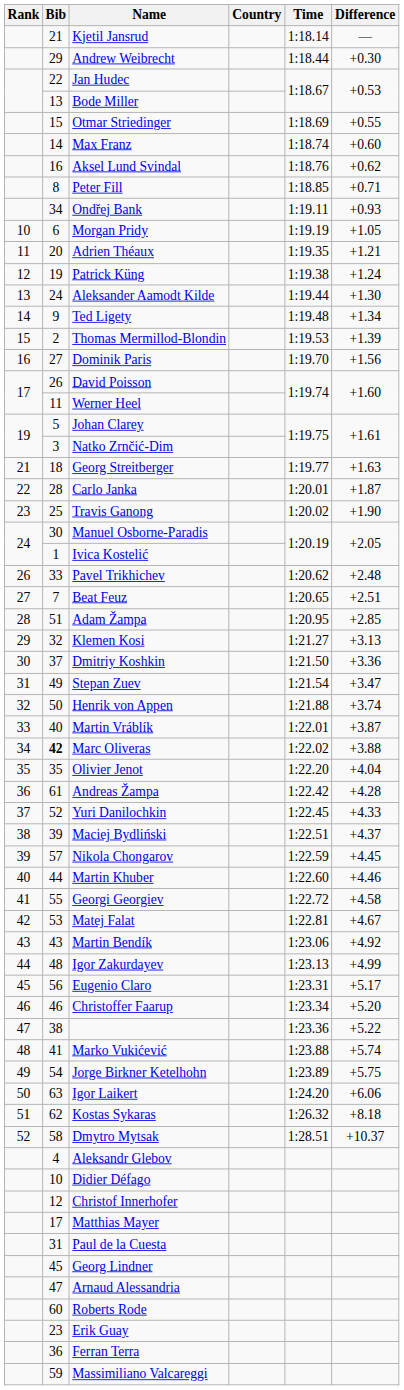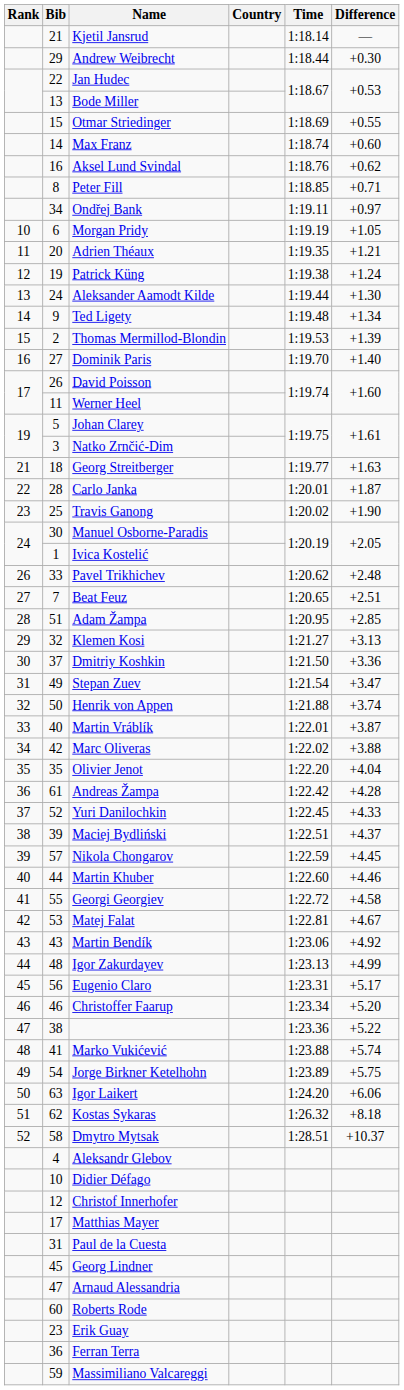 <table class="wikitable sortable" style="text-align:center">
 <tr>
 <th>Rank</th>
 <th>Bib</th>
 <th>Name</th>
 <th>Country</th>
 <th>Time</th>
 <th>Difference</th>
 </tr>
 <tr>
 <td></td>
 <td>21</td>
 <td align=left><a href='#'>Kjetil Jansrud</a></td>
 <td align=left></td>
 <td>1:18.14</td>
 <td>—</td>
 </tr>
 <tr>
 <td></td>
 <td>29</td>
 <td align=left><a href='#'>Andrew Weibrecht</a></td>
 <td align=left></td>
 <td>1:18.44</td>
 <td>+0.30</td>
 </tr>
 <tr>
 <td rowspan=2></td>
 <td>22</td>
 <td align=left><a href='#'>Jan Hudec</a></td>
 <td align=left></td>
 <td rowspan=2>1:18.67</td>
 <td rowspan=2>+0.53</td>
 </tr>
 <tr>
 <td>13</td>
 <td align=left><a href='#'>Bode Miller</a></td>
 <td align=left></td>
 </tr>
 <tr>
 <td></td>
 <td>15</td>
 <td align=left><a href='#'>Otmar Striedinger</a></td>
 <td align=left></td>
 <td>1:18.69</td>
 <td>+0.55</td>
 </tr>
 <tr>
 <td></td>
 <td>14</td>
 <td align=left><a href='#'>Max Franz</a></td>
 <td align=left></td>
 <td>1:18.74</td>
 <td>+0.60</td>
 </tr>
 <tr>
 <td></td>
 <td>16</td>
 <td align=left><a href='#'>Aksel Lund Svindal</a></td>
 <td align=left></td>
 <td>1:18.76</td>
 <td>+0.62</td>
 </tr>
 <tr>
 <td></td>
 <td>8</td>
 <td align=left><a href='#'>Peter Fill</a></td>
 <td align=left></td>
 <td>1:18.85</td>
 <td>+0.71</td>
 </tr>
 <tr>
 <td></td>
 <td>34</td>
 <td align=left><a href='#'>Ondřej Bank</a></td>
 <td align=left></td>
 <td>1:19.11</td>
-<td>+0.93</td>
+<td>+0.97</td>
 </tr>
 <tr>
 <td>10</td>
 <td>6</td>
 <td align=left><a href='#'>Morgan Pridy</a></td>
 <td align=left></td>
 <td>1:19.19</td>
 <td>+1.05</td>
 </tr>
 <tr>
 <td>11</td>
 <td>20</td>
 <td align=left><a href='#'>Adrien Théaux</a></td>
 <td align=left></td>
 <td>1:19.35</td>
 <td>+1.21</td>
 </tr>
 <tr>
 <td>12</td>
 <td>19</td>
 <td align=left><a href='#'>Patrick Küng</a></td>
 <td align=left></td>
 <td>1:19.38</td>
 <td>+1.24</td>
 </tr>
 <tr>
 <td>13</td>
 <td>24</td>
 <td align=left><a href='#'>Aleksander Aamodt Kilde</a></td>
 <td align=left></td>
 <td>1:19.44</td>
 <td>+1.30</td>
 </tr>
 <tr>
 <td>14</td>
 <td>9</td>
 <td align=left><a href='#'>Ted Ligety</a></td>
 <td align=left></td>
 <td>1:19.48</td>
 <td>+1.34</td>
 </tr>
 <tr>
 <td>15</td>
 <td>2</td>
 <td align=left><a href='#'>Thomas Mermillod-Blondin</a></td>
 <td align=left></td>
 <td>1:19.53</td>
 <td>+1.39</td>
 </tr>
 <tr>
 <td>16</td>
 <td>27</td>
 <td align=left><a href='#'>Dominik Paris</a></td>
 <td align=left></td>
 <td>1:19.70</td>
-<td>+1.56</td>
+<td>+1.40</td>
 </tr>
 <tr>
 <td rowspan=2>17</td>
 <td>26</td>
 <td align=left><a href='#'>David Poisson</a></td>
 <td align=left></td>
 <td rowspan=2>1:19.74</td>
 <td rowspan=2>+1.60</td>
 </tr>
 <tr>
 <td>11</td>
 <td align=left><a href='#'>Werner Heel</a></td>
 <td align=left></td>
 </tr>
 <tr>
 <td rowspan=2>19</td>
 <td>5</td>
 <td align=left><a href='#'>Johan Clarey</a></td>
 <td align=left></td>
 <td rowspan=2>1:19.75</td>
 <td rowspan=2>+1.61</td>
 </tr>
 <tr>
 <td>3</td>
 <td align=left><a href='#'>Natko Zrnčić-Dim</a></td>
 <td align=left></td>
 </tr>
 <tr>
 <td>21</td>
 <td>18</td>
 <td align=left><a href='#'>Georg Streitberger</a></td>
 <td align=left></td>
 <td>1:19.77</td>
 <td>+1.63</td>
 </tr>
 <tr>
 <td>22</td>
 <td>28</td>
 <td align=left><a href='#'>Carlo Janka</a></td>
 <td align=left></td>
 <td>1:20.01</td>
 <td>+1.87</td>
 </tr>
 <tr>
 <td>23</td>
 <td>25</td>
 <td align=left><a href='#'>Travis Ganong</a></td>
 <td align=left></td>
 <td>1:20.02</td>
 <td>+1.90</td>
 </tr>
 <tr>
 <td rowspan=2>24</td>
 <td>30</td>
 <td align=left><a href='#'>Manuel Osborne-Paradis</a></td>
 <td align=left></td>
 <td rowspan=2>1:20.19</td>
 <td rowspan=2>+2.05</td>
 </tr>
 <tr>
 <td>1</td>
 <td align=left><a href='#'>Ivica Kostelić</a></td>
 <td align=left></td>
 </tr>
 <tr>
 <td>26</td>
 <td>33</td>
 <td align=left><a href='#'>Pavel Trikhichev</a></td>
 <td align=left></td>
 <td>1:20.62</td>
 <td>+2.48</td>
 </tr>
 <tr>
 <td>27</td>
 <td>7</td>
 <td align=left><a href='#'>Beat Feuz</a></td>
 <td align=left></td>
 <td>1:20.65</td>
 <td>+2.51</td>
 </tr>
 <tr>
 <td>28</td>
 <td>51</td>
 <td align=left><a href='#'>Adam Žampa</a></td>
 <td align=left></td>
 <td>1:20.95</td>
 <td>+2.85</td>
 </tr>
 <tr>
 <td>29</td>
 <td>32</td>
 <td align=left><a href='#'>Klemen Kosi</a></td>
 <td align=left></td>
 <td>1:21.27</td>
 <td>+3.13</td>
 </tr>
 <tr>
 <td>30</td>
 <td>37</td>
 <td align=left><a href='#'>Dmitriy Koshkin</a></td>
 <td align=left></td>
 <td>1:21.50</td>
 <td>+3.36</td>
 </tr>
 <tr>
 <td>31</td>
 <td>49</td>
 <td align=left><a href='#'>Stepan Zuev</a></td>
 <td align=left></td>
 <td>1:21.54</td>
 <td>+3.47</td>
 </tr>
 <tr>
 <td>32</td>
 <td>50</td>
 <td align=left><a href='#'>Henrik von Appen</a></td>
 <td align=left></td>
 <td>1:21.88</td>
 <td>+3.74</td>
 </tr>
 <tr>
 <td>33</td>
 <td>40</td>
 <td align=left><a href='#'>Martin Vráblík</a></td>
 <td align=left></td>
 <td>1:22.01</td>
 <td>+3.87</td>
 </tr>
 <tr>
 <td>34</td>
-<td><strong>42</strong></td>
+<td>42</td>
 <td align=left><a href='#'>Marc Oliveras</a></td>
 <td align=left></td>
 <td>1:22.02</td>
 <td>+3.88</td>
 </tr>
 <tr>
 <td>35</td>
 <td>35</td>
 <td align=left><a href='#'>Olivier Jenot</a></td>
 <td align=left></td>
 <td>1:22.20</td>
 <td>+4.04</td>
 </tr>
 <tr>
 <td>36</td>
 <td>61</td>
 <td align=left><a href='#'>Andreas Žampa</a></td>
 <td align=left></td>
 <td>1:22.42</td>
 <td>+4.28</td>
 </tr>
 <tr>
 <td>37</td>
 <td>52</td>
 <td align=left><a href='#'>Yuri Danilochkin</a></td>
 <td align=left></td>
 <td>1:22.45</td>
 <td>+4.33</td>
 </tr>
 <tr>
 <td>38</td>
 <td>39</td>
 <td align=left><a href='#'>Maciej Bydliński</a></td>
 <td align=left></td>
 <td>1:22.51</td>
 <td>+4.37</td>
 </tr>
 <tr>
 <td>39</td>
 <td>57</td>
 <td align=left><a href='#'>Nikola Chongarov</a></td>
 <td align=left></td>
 <td>1:22.59</td>
 <td>+4.45</td>
 </tr>
 <tr>
 <td>40</td>
 <td>44</td>
 <td align=left><a href='#'>Martin Khuber</a></td>
 <td align=left></td>
 <td>1:22.60</td>
 <td>+4.46</td>
 </tr>
 <tr>
 <td>41</td>
 <td>55</td>
 <td align=left><a href='#'>Georgi Georgiev</a></td>
 <td align=left></td>
 <td>1:22.72</td>
 <td>+4.58</td>
 </tr>
 <tr>
 <td>42</td>
 <td>53</td>
 <td align=left><a href='#'>Matej Falat</a></td>
 <td align=left></td>
 <td>1:22.81</td>
 <td>+4.67</td>
 </tr>
 <tr>
 <td>43</td>
 <td>43</td>
 <td align=left><a href='#'>Martin Bendík</a></td>
 <td align=left></td>
 <td>1:23.06</td>
 <td>+4.92</td>
 </tr>
 <tr>
 <td>44</td>
 <td>48</td>
 <td align=left><a href='#'>Igor Zakurdayev</a></td>
 <td align=left></td>
 <td>1:23.13</td>
 <td>+4.99</td>
 </tr>
 <tr>
 <td>45</td>
 <td>56</td>
 <td align=left><a href='#'>Eugenio Claro</a></td>
 <td align=left></td>
 <td>1:23.31</td>
 <td>+5.17</td>
 </tr>
 <tr>
 <td>46</td>
 <td>46</td>
 <td align=left><a href='#'>Christoffer Faarup</a></td>
 <td align=left></td>
 <td>1:23.34</td>
 <td>+5.20</td>
 </tr>
 <tr>
 <td>47</td>
 <td>38</td>
 <td align=left></td>
 <td align=left></td>
 <td>1:23.36</td>
 <td>+5.22</td>
 </tr>
 <tr>
 <td>48</td>
 <td>41</td>
 <td align=left><a href='#'>Marko Vukićević</a></td>
 <td align=left></td>
 <td>1:23.88</td>
 <td>+5.74</td>
 </tr>
 <tr>
 <td>49</td>
 <td>54</td>
 <td align=left><a href='#'>Jorge Birkner Ketelhohn</a></td>
 <td align=left></td>
 <td>1:23.89</td>
 <td>+5.75</td>
 </tr>
 <tr>
 <td>50</td>
 <td>63</td>
 <td align=left><a href='#'>Igor Laikert</a></td>
 <td align=left></td>
 <td>1:24.20</td>
 <td>+6.06</td>
 </tr>
 <tr>
 <td>51</td>
 <td>62</td>
 <td align=left><a href='#'>Kostas Sykaras</a></td>
 <td align=left></td>
 <td>1:26.32</td>
 <td>+8.18</td>
 </tr>
 <tr>
 <td>52</td>
 <td>58</td>
 <td align=left><a href='#'>Dmytro Mytsak</a></td>
 <td align=left></td>
 <td>1:28.51</td>
 <td>+10.37</td>
 </tr>
 <tr>
 <td></td>
 <td>4</td>
 <td align=left><a href='#'>Aleksandr Glebov</a></td>
 <td align=left></td>
 <td></td>
 <td></td>
 </tr>
 <tr>
 <td></td>
 <td>10</td>
 <td align=left><a href='#'>Didier Défago</a></td>
 <td align=left></td>
 <td></td>
 <td></td>
 </tr>
 <tr>
 <td></td>
 <td>12</td>
 <td align=left><a href='#'>Christof Innerhofer</a></td>
 <td align=left></td>
 <td></td>
 <td></td>
 </tr>
 <tr>
 <td></td>
 <td>17</td>
 <td align=left><a href='#'>Matthias Mayer</a></td>
 <td align=left></td>
 <td></td>
 <td></td>
 </tr>
 <tr>
 <td></td>
 <td>31</td>
 <td align=left><a href='#'>Paul de la Cuesta</a></td>
 <td align=left></td>
 <td></td>
 <td></td>
 </tr>
 <tr>
 <td></td>
 <td>45</td>
 <td align=left><a href='#'>Georg Lindner</a></td>
 <td align=left></td>
 <td></td>
 <td></td>
 </tr>
 <tr>
 <td></td>
 <td>47</td>
 <td align=left><a href='#'>Arnaud Alessandria</a></td>
 <td align=left></td>
 <td></td>
 <td></td>
 </tr>
 <tr>
 <td></td>
 <td>60</td>
 <td align=left><a href='#'>Roberts Rode</a></td>
 <td align=left></td>
 <td></td>
 <td></td>
 </tr>
 <tr>
 <td></td>
 <td>23</td>
 <td align=left><a href='#'>Erik Guay</a></td>
 <td align=left></td>
 <td></td>
 <td></td>
 </tr>
 <tr>
 <td></td>
 <td>36</td>
 <td align=left><a href='#'>Ferran Terra</a></td>
 <td align=left></td>
 <td></td>
 <td></td>
 </tr>
 <tr>
 <td></td>
 <td>59</td>
 <td align=left><a href='#'>Massimiliano Valcareggi</a></td>
 <td align=left></td>
 <td></td>
 <td></td>
 </tr>
 </table>
